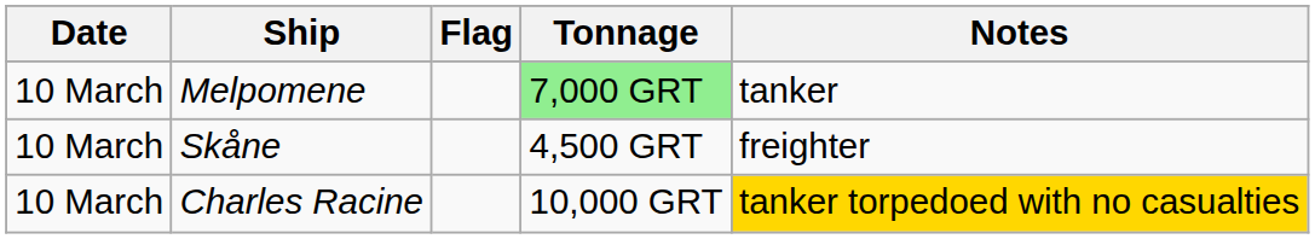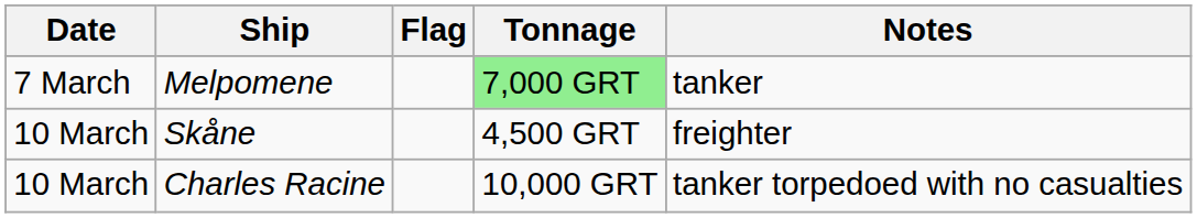 <table class=wikitable style="margin:1em auto;">
 <tr>
 <th>Date</th>
 <th>Ship</th>
 <th>Flag</th>
 <th>Tonnage</th>
 <th>Notes</th>
 </tr>
 <tr>
-<td>10 March</td>
+<td>7 March</td>
 <td><em>Melpomene</em></td>
 <td></td>
 <td style="background: lightgreen;">7,000 GRT</td>
 <td>tanker</td>
 </tr>
 <tr>
 <td>10 March</td>
 <td><em>Skåne</em></td>
 <td></td>
 <td>4,500 GRT</td>
 <td>freighter</td>
 </tr>
 <tr>
 <td>10 March</td>
 <td><em>Charles Racine</em></td>
 <td></td>
 <td>10,000 GRT</td>
-<td style="background: gold;">tanker torpedoed with no casualties</td>
+<td>tanker torpedoed with no casualties</td>
 </tr>
 </table>
